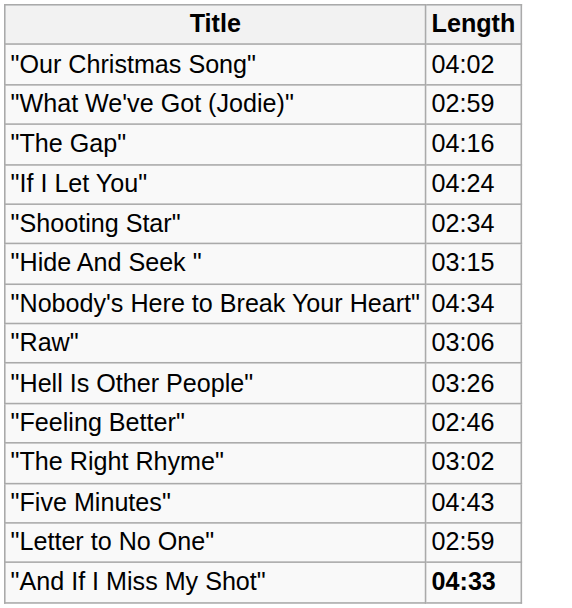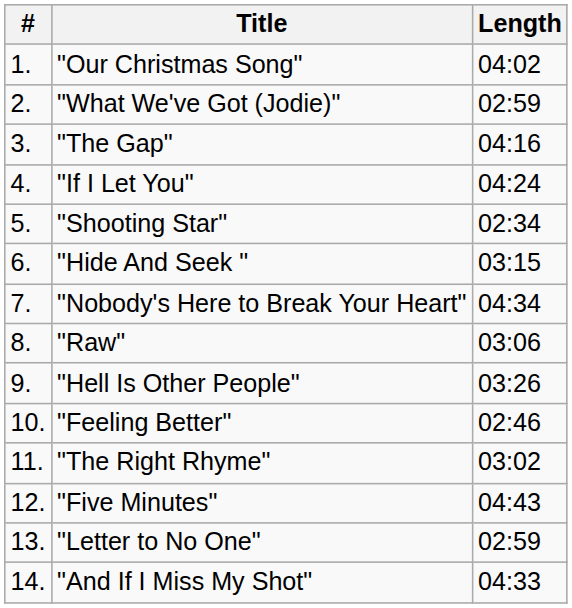 <table class="wikitable">
 <tr style="background:#ebf5ff;">
+<th>#</th>
 <th>Title</th>
 <th>Length</th>
 </tr>
 <tr>
+<td>1.</td>
 <td>"Our Christmas Song"</td>
 <td>04:02</td>
 </tr>
 <tr>
+<td>2.</td>
 <td>"What We've Got (Jodie)"</td>
 <td>02:59</td>
 </tr>
 <tr>
+<td>3.</td>
 <td>"The Gap"</td>
 <td>04:16</td>
 </tr>
 <tr>
+<td>4.</td>
 <td>"If I Let You"</td>
 <td>04:24</td>
 </tr>
 <tr>
+<td>5.</td>
 <td>"Shooting Star"</td>
 <td>02:34</td>
 </tr>
 <tr>
+<td>6.</td>
 <td>"Hide And Seek "</td>
 <td>03:15</td>
 </tr>
 <tr>
+<td>7.</td>
 <td>"Nobody's Here to Break Your Heart"</td>
 <td>04:34</td>
 </tr>
 <tr>
+<td>8.</td>
 <td>"Raw"</td>
 <td>03:06</td>
 </tr>
 <tr>
+<td>9.</td>
 <td>"Hell Is Other People"</td>
 <td>03:26</td>
 </tr>
 <tr>
+<td>10.</td>
 <td>"Feeling Better"</td>
 <td>02:46</td>
 </tr>
 <tr>
+<td>11.</td>
 <td>"The Right Rhyme"</td>
 <td>03:02</td>
 </tr>
 <tr>
+<td>12.</td>
 <td>"Five Minutes"</td>
 <td>04:43</td>
 </tr>
 <tr>
+<td>13.</td>
 <td>"Letter to No One"</td>
 <td>02:59</td>
 </tr>
 <tr>
+<td>14.</td>
 <td>"And If I Miss My Shot"</td>
-<td><strong>04:33</strong></td>
+<td>04:33</td>
 </tr>
 </table>
